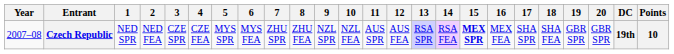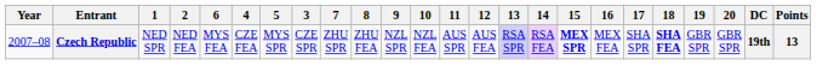 <table class="wikitable" style="text-align:center; font-size:85%">
 <tr>
 <th>Year</th>
 <th>Entrant</th>
 <th>1</th>
 <th>2</th>
-<th>3</th>
+<th>6</th>
 <th>4</th>
 <th>5</th>
-<th>6</th>
+<th>3</th>
 <th>7</th>
 <th>8</th>
 <th>9</th>
 <th>10</th>
 <th>11</th>
 <th>12</th>
 <th>13</th>
 <th>14</th>
 <th>15</th>
 <th>16</th>
 <th>17</th>
 <th>18</th>
 <th>19</th>
 <th>20</th>
 <th>DC</th>
 <th>Points</th>
 </tr>
 <tr>
 <td nowrap><a href='#'>2007–08</a></td>
 <th nowrap><a href='#'>Czech Republic</a></th>
 <td><a href='#'>NED<br>SPR</a></td>
 <td><a href='#'>NED<br>FEA</a></td>
-<td><a href='#'>CZE<br>SPR</a></td>
+<td><a href='#'>MYS<br>FEA</a></td>
 <td><a href='#'>CZE<br>FEA</a></td>
 <td><a href='#'>MYS<br>SPR</a></td>
-<td><a href='#'>MYS<br>FEA</a></td>
+<td><a href='#'>CZE<br>SPR</a></td>
 <td><a href='#'>ZHU<br>SPR</a></td>
 <td><a href='#'>ZHU<br>FEA</a></td>
 <td><a href='#'>NZL<br>SPR</a></td>
 <td><a href='#'>NZL<br>FEA</a></td>
 <td><a href='#'>AUS<br>SPR</a></td>
 <td><a href='#'>AUS<br>FEA</a></td>
 <td style="background:#CFCFFF"><a href='#'>RSA<br>SPR</a><br></td>
 <td style="background:#EFCFFF"><a href='#'>RSA<br>FEA</a><br></td>
 <td><strong><a href='#'>MEX<br>SPR</a></strong></td>
 <td><a href='#'>MEX<br>FEA</a></td>
 <td><a href='#'>SHA<br>SPR</a></td>
-<td><a href='#'>SHA<br>FEA</a></td>
+<td><strong><a href='#'>SHA<br>FEA</a></strong></td>
 <td><a href='#'>GBR<br>SPR</a></td>
 <td><a href='#'>GBR<br>SPR</a></td>
 <th>19th</th>
-<th>10</th>
+<th>13</th>
 </tr>
 </table>
